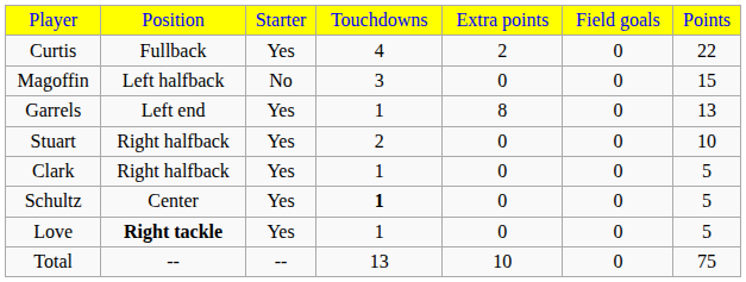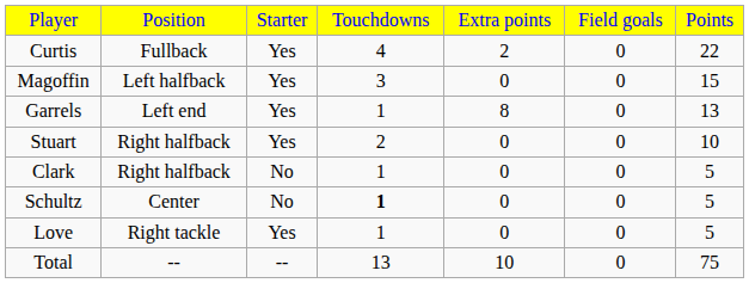 <table class="wikitable" width="70%">
 <tr align="center"  style="background:yellow;color:blue;">
 <td>Player</td>
 <td>Position</td>
 <td>Starter</td>
 <td>Touchdowns</td>
 <td>Extra points</td>
 <td>Field goals</td>
 <td>Points</td>
 </tr>
 <tr align="center" bgcolor="">
 <td>Curtis</td>
 <td>Fullback</td>
 <td>Yes</td>
 <td>4</td>
 <td>2</td>
 <td>0</td>
 <td>22</td>
 </tr>
 <tr align="center" bgcolor="">
 <td>Magoffin</td>
 <td>Left halfback</td>
-<td>No</td>
+<td>Yes</td>
 <td>3</td>
 <td>0</td>
 <td>0</td>
 <td>15</td>
 </tr>
 <tr align="center" bgcolor="">
 <td>Garrels</td>
 <td>Left end</td>
 <td>Yes</td>
 <td>1</td>
 <td>8</td>
 <td>0</td>
 <td>13</td>
 </tr>
 <tr align="center" bgcolor="">
 <td>Stuart</td>
 <td>Right halfback</td>
 <td>Yes</td>
 <td>2</td>
 <td>0</td>
 <td>0</td>
 <td>10</td>
 </tr>
 <tr align="center" bgcolor="">
 <td>Clark</td>
 <td>Right halfback</td>
-<td>Yes</td>
+<td>No</td>
 <td>1</td>
 <td>0</td>
 <td>0</td>
 <td>5</td>
 </tr>
 <tr align="center" bgcolor="">
 <td>Schultz</td>
 <td>Center</td>
-<td>Yes</td>
+<td>No</td>
 <td><strong>1</strong></td>
 <td>0</td>
 <td>0</td>
 <td>5</td>
 </tr>
 <tr align="center" bgcolor="">
 <td>Love</td>
-<td><strong>Right tackle</strong></td>
+<td>Right tackle</td>
 <td>Yes</td>
 <td>1</td>
 <td>0</td>
 <td>0</td>
 <td>5</td>
 </tr>
 <tr align="center" bgcolor="">
 <td>Total</td>
 <td>--</td>
 <td>--</td>
 <td>13</td>
 <td>10</td>
 <td>0</td>
 <td>75</td>
 </tr>
 <tr align="center" bgcolor="">
 </tr>
 </table>
